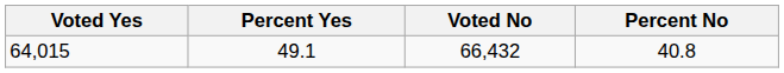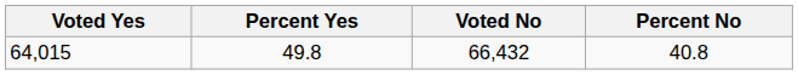 <table class="wikitable" width="50%">
 <tr bgcolor="#eeeeee">
 <th>Voted Yes</th>
 <th>Percent Yes</th>
 <th>Voted No</th>
 <th>Percent No</th>
 </tr>
 <tr align="center">
 <td align="left">64,015</td>
-<td>49.1</td>
+<td>49.8</td>
 <td>66,432</td>
 <td>40.8</td>
 </tr>
 </table>
